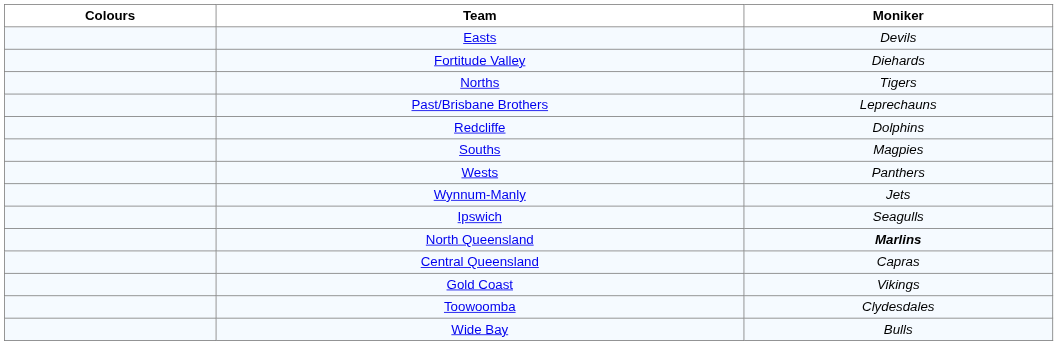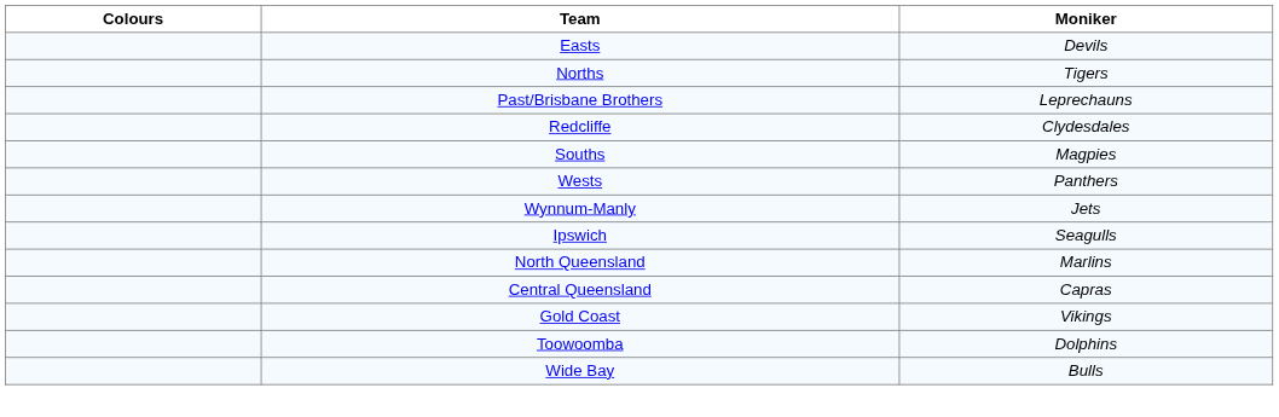 <table border="1" cellpadding="4" cellspacing="0" style="border-collapse:collapse; font-size:100%; width:100%;">
 <tr>
 <th>Colours</th>
 <th>Team</th>
 <th>Moniker</th>
 </tr>
 <tr style="text-align:center; background:#f5faff;">
 <td align="left"></td>
 <td><a href='#'>Easts</a></td>
 <td><em>Devils</em></td>
-</tr>
-<tr style="text-align:center; background:#f5faff;">
-<td align="left"></td>
-<td><a href='#'>Fortitude Valley</a></td>
-<td><em>Diehards</em></td>
 </tr>
 <tr style="text-align:center; background:#f5faff;">
 <td align="left"></td>
 <td><a href='#'>Norths</a></td>
 <td><em>Tigers</em></td>
 </tr>
 <tr style="text-align:center; background:#f5faff;">
 <td align="left"></td>
 <td><a href='#'>Past/Brisbane Brothers</a></td>
 <td><em>Leprechauns</em></td>
 </tr>
 <tr style="text-align:center; background:#f5faff;">
 <td align="left"></td>
 <td><a href='#'>Redcliffe</a></td>
-<td><em>Dolphins</em></td>
+<td><em>Clydesdales</em></td>
 </tr>
 <tr style="text-align:center; background:#f5faff;">
 <td align="left"></td>
 <td><a href='#'>Souths</a></td>
 <td><em>Magpies</em></td>
 </tr>
 <tr style="text-align:center; background:#f5faff;">
 <td align="left"></td>
 <td><a href='#'>Wests</a></td>
 <td><em>Panthers</em></td>
 </tr>
 <tr style="text-align:center; background:#f5faff;">
 <td align="left"></td>
 <td><a href='#'>Wynnum-Manly</a></td>
 <td><em>Jets</em></td>
 </tr>
 <tr style="text-align:center; background:#f5faff;">
 <td align="left"></td>
 <td><a href='#'>Ipswich</a></td>
 <td><em>Seagulls</em></td>
 </tr>
 <tr style="text-align:center; background:#f5faff;">
 <td align="left"></td>
 <td><a href='#'>North Queensland</a></td>
-<td><strong><em>Marlins</em></strong></td>
+<td><em>Marlins</em></td>
 </tr>
 <tr style="text-align:center; background:#f5faff;">
 <td align="left"></td>
 <td><a href='#'>Central Queensland</a></td>
 <td><em>Capras</em></td>
 </tr>
 <tr style="text-align:center; background:#f5faff;">
 <td align="left"></td>
 <td><a href='#'>Gold Coast</a></td>
 <td><em>Vikings</em></td>
 </tr>
 <tr style="text-align:center; background:#f5faff;">
 <td align="left"></td>
 <td><a href='#'>Toowoomba</a></td>
-<td><em>Clydesdales</em></td>
+<td><em>Dolphins</em></td>
 </tr>
 <tr style="text-align:center; background:#f5faff;">
 <td align="left"></td>
 <td><a href='#'>Wide Bay</a></td>
 <td><em>Bulls</em></td>
 </tr>
 </table>
